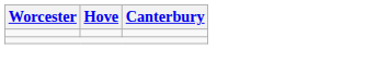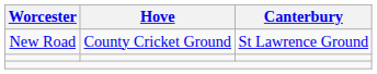 <table class="wikitable" style="text-align:center;">
 <tr>
 <th scope=col><a href='#'>Worcester</a></th>
 <th scope=col><a href='#'>Hove</a></th>
 <th scope=col><a href='#'>Canterbury</a></th>
+</tr>
+<tr>
+<td><a href='#'>New Road</a></td>
+<td><a href='#'>County Cricket Ground</a></td>
+<td><a href='#'>St Lawrence Ground</a></td>
 </tr>
 <tr>
 <td></td>
 <td></td>
 <td></td>
 </tr>
 <tr>
 <td colspan="3"></td>
 </tr>
 </table>
